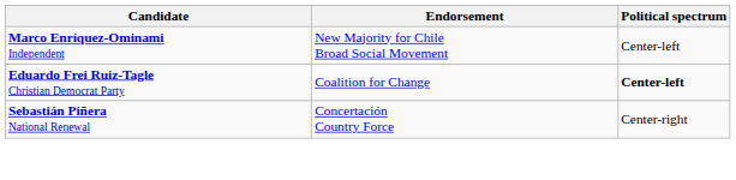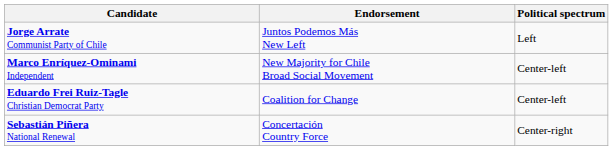 <table class="wikitable">
 <tr>
 <th style="width: 22em">Candidate</th>
 <th style="width: 22em">Endorsement</th>
 <th>Political spectrum</th>
+</tr>
+<tr>
+<td><strong><a href='#'>Jorge Arrate</a></strong><br><small><a href='#'>Communist Party of Chile</a></small></td>
+<td><a href='#'>Juntos Podemos Más</a><br><a href='#'>New Left</a></td>
+<td>Left</td>
 </tr>
 <tr>
 <td><strong><a href='#'>Marco Enríquez-Ominami</a></strong><br><small><a href='#'>Independent</a></small></td>
 <td><a href='#'>New Majority for Chile</a><br><a href='#'>Broad Social Movement</a></td>
 <td>Center-left</td>
 </tr>
 <tr>
 <td><strong><a href='#'>Eduardo Frei Ruiz-Tagle</a></strong><br><small><a href='#'>Christian Democrat Party</a></small></td>
 <td><a href='#'>Coalition for Change</a></td>
-<td><strong>Center-left</strong></td>
+<td>Center-left</td>
 </tr>
 <tr>
 <td><strong><a href='#'>Sebastián Piñera</a></strong><br><small><a href='#'>National Renewal</a></small></td>
 <td><a href='#'>Concertación</a><br><a href='#'>Country Force</a></td>
 <td>Center-right</td>
 </tr>
 </table>
